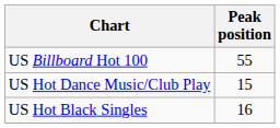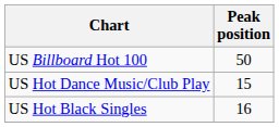 <table Class = "wikitable sortable">
 <tr>
 <th>Chart</th>
 <th>Peak<br>position</th>
 </tr>
 <tr>
 <td>US <a href='#'><em>Billboard</em> Hot 100</a></td>
-<td align = "center">55</td>
+<td align = "center">50</td>
 </tr>
 <tr>
 <td>US <a href='#'>Hot Dance Music/Club Play</a></td>
 <td align = "center">15</td>
 </tr>
 <tr>
 <td>US <a href='#'>Hot Black Singles</a></td>
 <td align = "center">16</td>
 </tr>
 <tr>
 </tr>
 </table>
